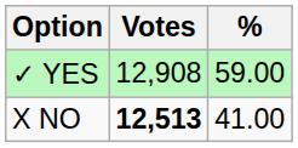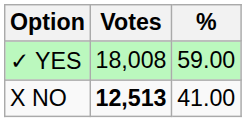 <table class="wikitable">
 <tr>
 <th>Option</th>
 <th>Votes</th>
 <th>%</th>
 </tr>
 <tr>
 <td style=background:#bbf8be>✓ YES</td>
-<td style=background:#bbf8be>12,908</td>
+<td style=background:#bbf8be>18,008</td>
 <td style=background:#bbf8be>59.00</td>
 </tr>
 <tr>
 <td>X NO</td>
 <td><strong>12,513</strong></td>
 <td>41.00</td>
 </tr>
 </table>
